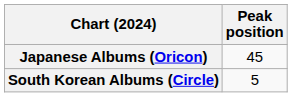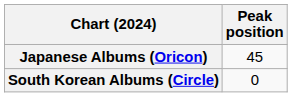 <table class="wikitable sortable plainrowheaders" style="text-align:center">
 <tr>
 <th scope="col">Chart (2024)</th>
 <th scope="col">Peak<br>position</th>
 </tr>
 <tr>
 <th scope="row">Japanese Albums (<a href='#'>Oricon</a>)</th>
 <td>45</td>
 </tr>
 <tr>
 <th scope="row">South Korean Albums (<a href='#'>Circle</a>)</th>
-<td>5</td>
+<td>0</td>
 </tr>
 </table>
